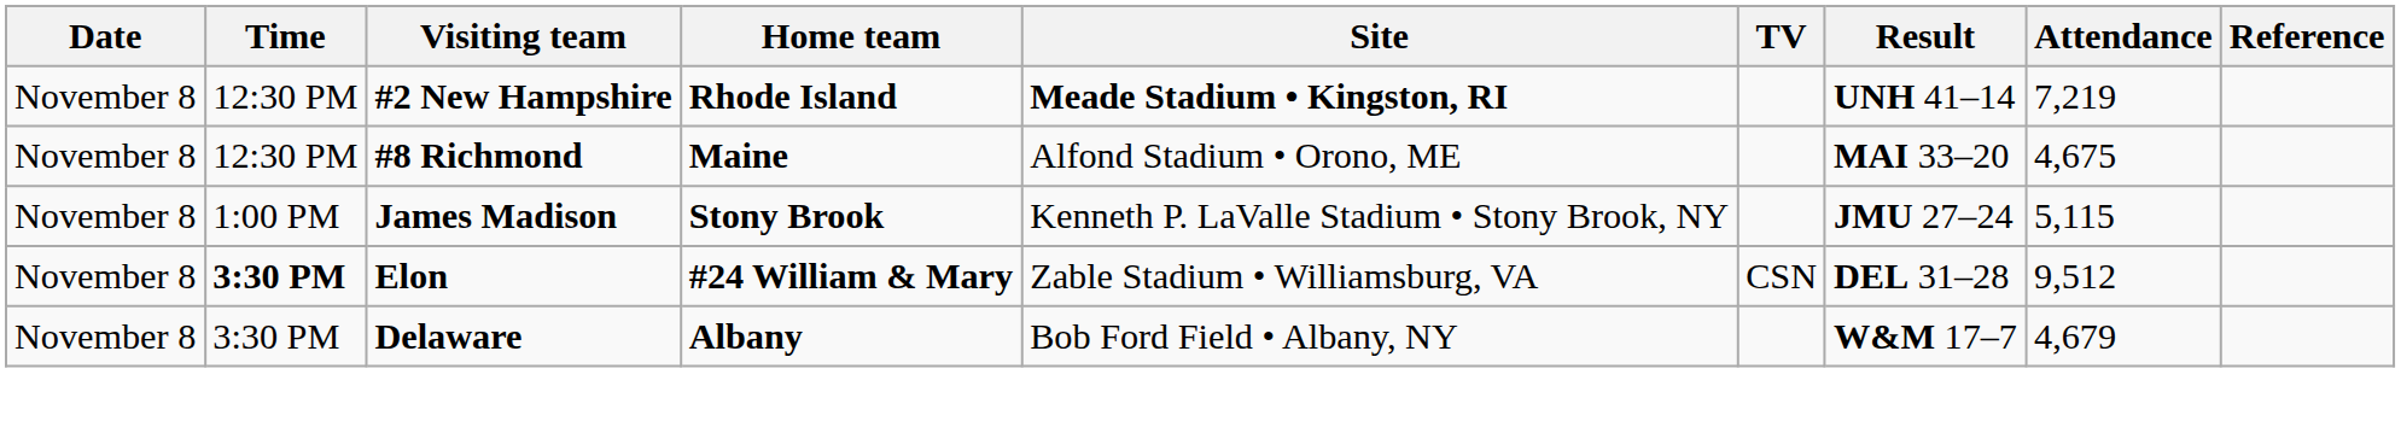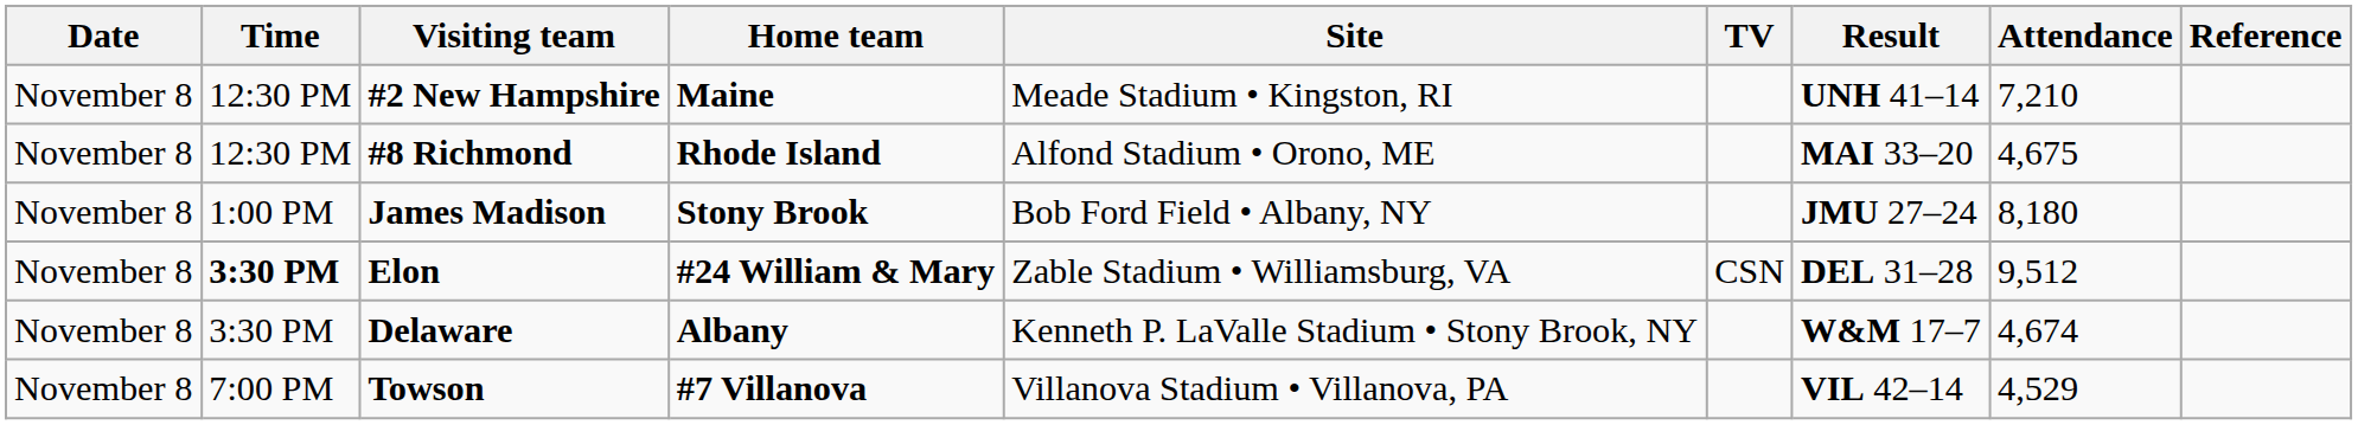 <table class="wikitable" style="font-size:95%;">
 <tr>
 <th>Date</th>
 <th>Time</th>
 <th>Visiting team</th>
 <th>Home team</th>
 <th>Site</th>
 <th>TV</th>
 <th>Result</th>
 <th>Attendance</th>
 <th class="unsortable">Reference</th>
 </tr>
 <tr bgcolor=>
 <td>November 8</td>
 <td>12:30 PM</td>
 <td><strong>#2 New Hampshire</strong></td>
-<td><strong>Rhode Island</strong></td>
-<td><strong>Meade Stadium • Kingston, RI</strong></td>
+<td><strong>Maine</strong></td>
+<td>Meade Stadium • Kingston, RI</td>
 <td></td>
 <td><strong>UNH</strong> 41–14</td>
-<td>7,219</td>
+<td>7,210</td>
 <td></td>
 </tr>
 <tr bgcolor=>
 <td>November 8</td>
 <td>12:30 PM</td>
 <td><strong>#8 Richmond</strong></td>
-<td><strong>Maine</strong></td>
+<td><strong>Rhode Island</strong></td>
 <td>Alfond Stadium • Orono, ME</td>
 <td></td>
 <td><strong>MAI</strong> 33–20</td>
 <td>4,675</td>
 <td></td>
 </tr>
 <tr bgcolor=>
 <td>November 8</td>
 <td>1:00 PM</td>
 <td><strong>James Madison</strong></td>
 <td><strong>Stony Brook</strong></td>
-<td>Kenneth P. LaValle Stadium • Stony Brook, NY</td>
+<td>Bob Ford Field • Albany, NY</td>
 <td></td>
 <td><strong>JMU</strong> 27–24</td>
-<td>5,115</td>
+<td>8,180</td>
 <td></td>
 </tr>
 <tr bgcolor=>
 <td>November 8</td>
 <td><strong>3:30 PM</strong></td>
 <td><strong>Elon</strong></td>
 <td><strong>#24 William & Mary</strong></td>
 <td>Zable Stadium • Williamsburg, VA</td>
 <td>CSN</td>
 <td><strong>DEL</strong> 31–28</td>
 <td>9,512</td>
 <td></td>
 </tr>
 <tr bgcolor=>
 <td>November 8</td>
 <td>3:30 PM</td>
 <td><strong>Delaware</strong></td>
 <td><strong>Albany</strong></td>
-<td>Bob Ford Field • Albany, NY</td>
+<td>Kenneth P. LaValle Stadium • Stony Brook, NY</td>
 <td></td>
 <td><strong>W&M</strong> 17–7</td>
-<td>4,679</td>
+<td>4,674</td>
+<td></td>
+</tr>
+<tr bgcolor=>
+<td>November 8</td>
+<td>7:00 PM</td>
+<td><strong>Towson</strong></td>
+<td><strong>#7 Villanova</strong></td>
+<td>Villanova Stadium • Villanova, PA</td>
+<td></td>
+<td><strong>VIL</strong> 42–14</td>
+<td>4,529</td>
 <td></td>
 </tr>
 </table>
